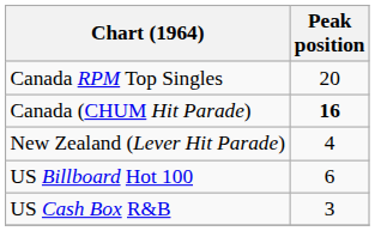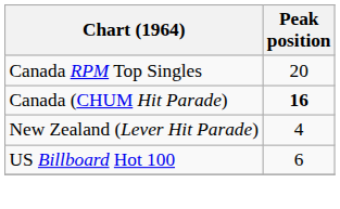 <table class="wikitable sortable">
 <tr>
 <th>Chart (1964)</th>
 <th>Peak<br>position</th>
 </tr>
 <tr>
 <td>Canada <em><a href='#'>RPM</a></em> Top Singles</td>
 <td style="text-align:center;">20</td>
 </tr>
 <tr>
 <td>Canada (<a href='#'>CHUM</a> <em>Hit Parade</em>)</td>
 <td style="text-align:center;"><strong>16</strong></td>
 </tr>
 <tr>
 <td>New Zealand (<em>Lever Hit Parade</em>)</td>
 <td style="text-align:center;">4</td>
 </tr>
 <tr>
 <td>US <em><a href='#'>Billboard</a></em> <a href='#'>Hot 100</a></td>
 <td style="text-align:center;">6</td>
 </tr>
 <tr>
-<td>US <a href='#'><em>Cash Box</em></a> <a href='#'>R&B</a></td>
-<td align="center">3</td>
-</tr>
-<tr>
 </tr>
 </table>
